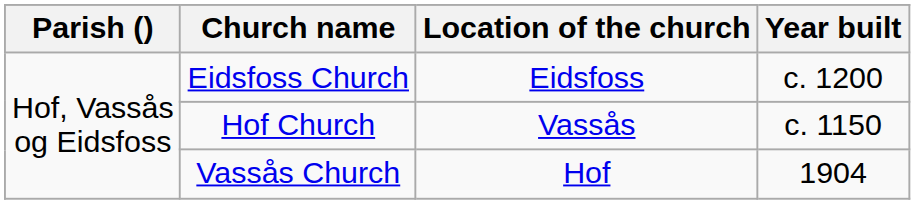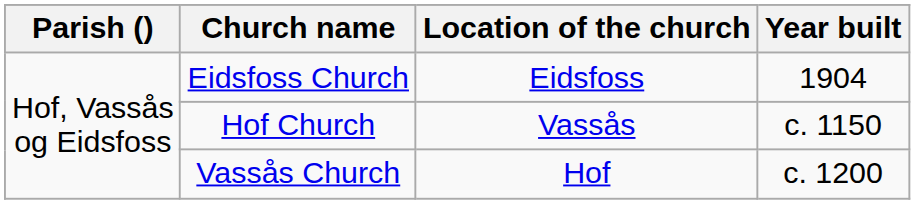 <table class="wikitable" style="text-align:center">
 <tr>
 <th>Parish ()</th>
 <th>Church name</th>
 <th>Location of the church</th>
 <th>Year built</th>
 </tr>
 <tr>
 <td rowspan="3">Hof, Vassås<br>og Eidsfoss</td>
 <td><a href='#'>Eidsfoss Church</a></td>
 <td><a href='#'>Eidsfoss</a></td>
-<td>c. 1200</td>
+<td>1904</td>
 </tr>
 <tr>
 <td><a href='#'>Hof Church</a></td>
 <td><a href='#'>Vassås</a></td>
 <td>c. 1150</td>
 </tr>
 <tr>
 <td><a href='#'>Vassås Church</a></td>
 <td><a href='#'>Hof</a></td>
-<td>1904</td>
+<td>c. 1200</td>
 </tr>
 </table>
